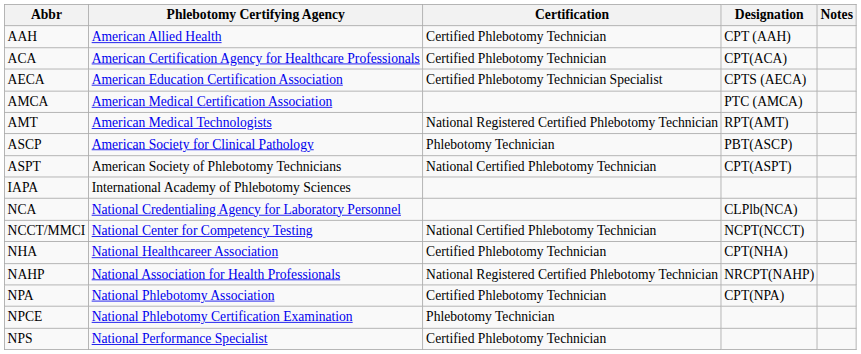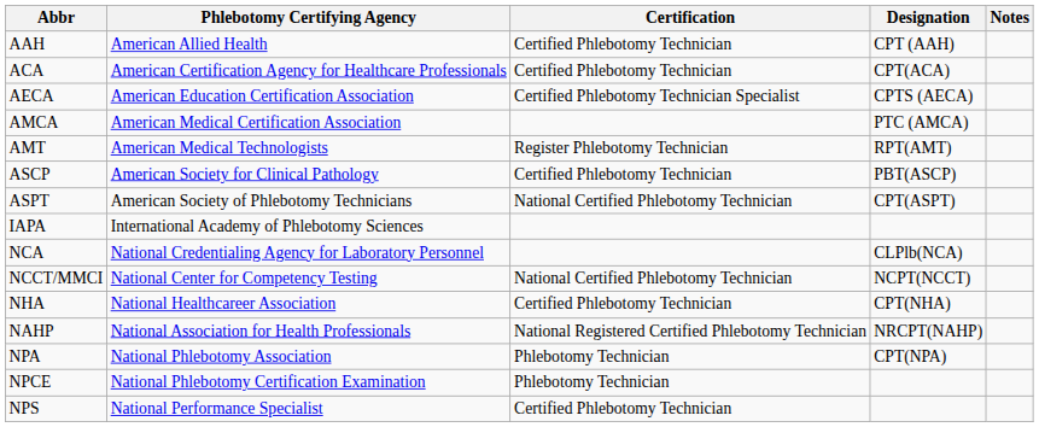 <table class="wikitable sortable">
 <tr>
 <th>Abbr</th>
 <th>Phlebotomy Certifying Agency</th>
 <th>Certification</th>
 <th>Designation</th>
 <th>Notes</th>
 </tr>
 <tr>
 <td>AAH</td>
 <td><a href='#'>American Allied Health</a></td>
 <td>Certified Phlebotomy Technician</td>
 <td>CPT (AAH)</td>
 </tr>
 <tr>
 <td>ACA</td>
 <td><a href='#'>American Certification Agency for Healthcare Professionals</a></td>
 <td>Certified Phlebotomy Technician</td>
 <td>CPT(ACA)</td>
 <td></td>
 </tr>
 <tr>
 <td>AECA</td>
 <td><a href='#'>American Education Certification Association</a></td>
 <td>Certified Phlebotomy Technician Specialist</td>
 <td>CPTS (AECA)</td>
 </tr>
 <tr>
 <td>AMCA</td>
 <td><a href='#'>American Medical Certification Association</a></td>
 <td></td>
 <td>PTC (AMCA)</td>
 <td></td>
 </tr>
 <tr>
 <td>AMT</td>
 <td><a href='#'>American Medical Technologists</a></td>
-<td>National Registered Certified Phlebotomy Technician</td>
+<td>Register Phlebotomy Technician</td>
 <td>RPT(AMT)</td>
 <td></td>
 </tr>
 <tr>
 <td>ASCP</td>
 <td><a href='#'>American Society for Clinical Pathology</a></td>
-<td>Phlebotomy Technician</td>
+<td>Certified Phlebotomy Technician</td>
 <td>PBT(ASCP)</td>
 <td></td>
 </tr>
 <tr>
 <td>ASPT</td>
 <td>American Society of Phlebotomy Technicians</td>
 <td>National Certified Phlebotomy Technician</td>
 <td>CPT(ASPT)</td>
 <td></td>
 </tr>
 <tr>
 <td>IAPA</td>
 <td>International Academy of Phlebotomy Sciences</td>
 <td></td>
 <td></td>
 <td></td>
 </tr>
 <tr>
 <td>NCA</td>
 <td><a href='#'>National Credentialing Agency for Laboratory Personnel</a></td>
 <td></td>
 <td>CLPlb(NCA)</td>
 <td></td>
 </tr>
 <tr>
 <td>NCCT/MMCI</td>
 <td><a href='#'>National Center for Competency Testing</a></td>
 <td>National Certified Phlebotomy Technician</td>
 <td>NCPT(NCCT)</td>
 <td></td>
 </tr>
 <tr>
 <td>NHA</td>
 <td><a href='#'>National Healthcareer Association</a></td>
 <td>Certified Phlebotomy Technician</td>
 <td>CPT(NHA)</td>
 <td></td>
 </tr>
 <tr>
 <td>NAHP</td>
 <td><a href='#'>National Association for Health Professionals</a></td>
 <td>National Registered Certified Phlebotomy Technician</td>
 <td>NRCPT(NAHP)</td>
 <td></td>
 </tr>
 <tr>
 <td>NPA</td>
 <td><a href='#'>National Phlebotomy Association</a></td>
-<td>Certified Phlebotomy Technician</td>
+<td>Phlebotomy Technician</td>
 <td>CPT(NPA)</td>
 <td></td>
 </tr>
 <tr>
 <td>NPCE</td>
 <td><a href='#'>National Phlebotomy Certification Examination</a></td>
 <td>Phlebotomy Technician</td>
 <td></td>
 <td></td>
 </tr>
 <tr>
 <td>NPS</td>
 <td><a href='#'>National Performance Specialist</a></td>
 <td>Certified Phlebotomy Technician</td>
 <td></td>
 <td></td>
 </tr>
 </table>
